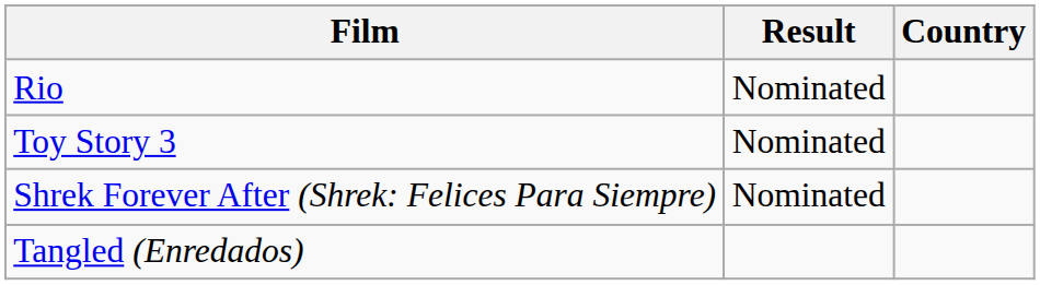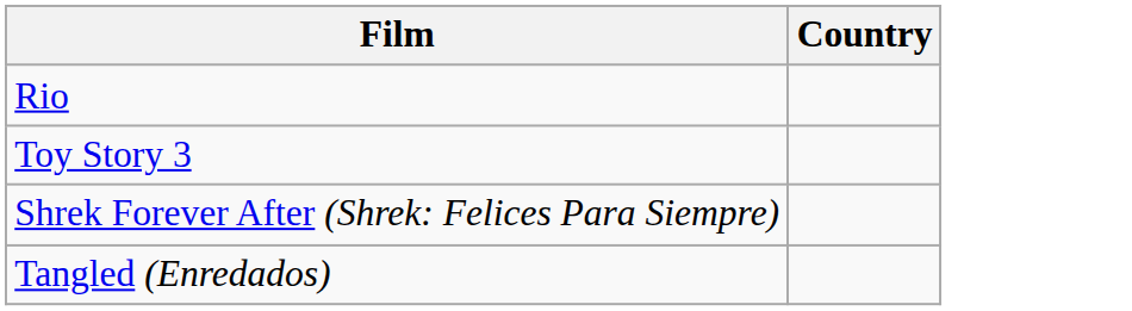 <table class="wikitable">
 <tr>
 <th>Film</th>
-<th>Result</th>
 <th>Country</th>
 </tr>
 <tr>
 <td><a href='#'>Rio</a></td>
-<td>Nominated</td>
 <td><br></td>
 </tr>
 <tr>
 <td><a href='#'>Toy Story 3</a></td>
-<td>Nominated</td>
 <td></td>
 </tr>
 <tr>
 <td><a href='#'>Shrek Forever After</a> <em>(Shrek: Felices Para Siempre)</em></td>
-<td>Nominated</td>
 <td></td>
 </tr>
 <tr>
 <td><a href='#'>Tangled</a> <em>(Enredados)</em></td>
 <td></td>
-<td></td>
 </tr>
 </table>
